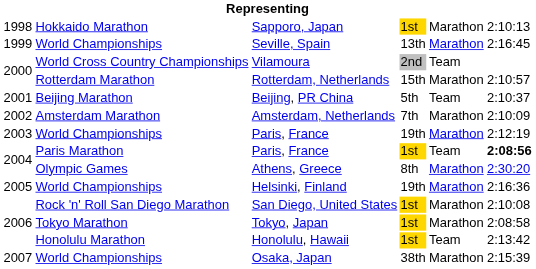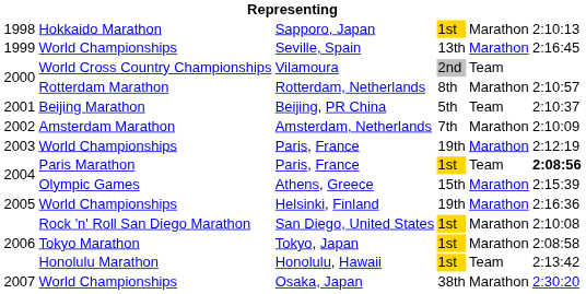 <table>
 <tr>
 <th colspan="6">Representing </th>
 </tr>
 <tr>
 <td>1998</td>
 <td><a href='#'>Hokkaido Marathon</a></td>
 <td><a href='#'>Sapporo, Japan</a></td>
 <td bgcolor="gold">1st</td>
 <td>Marathon</td>
 <td>2:10:13</td>
 </tr>
 <tr>
 <td>1999</td>
 <td><a href='#'>World Championships</a></td>
 <td><a href='#'>Seville, Spain</a></td>
 <td>13th</td>
 <td><a href='#'>Marathon</a></td>
 <td>2:16:45</td>
 </tr>
 <tr>
 <td rowspan=2>2000</td>
 <td><a href='#'>World Cross Country Championships</a></td>
 <td><a href='#'>Vilamoura</a></td>
 <td bgcolor="silver">2nd</td>
 <td>Team</td>
 <td></td>
 </tr>
 <tr>
 <td><a href='#'>Rotterdam Marathon</a></td>
 <td><a href='#'>Rotterdam, Netherlands</a></td>
-<td>15th</td>
+<td>8th</td>
 <td>Marathon</td>
 <td>2:10:57</td>
 </tr>
 <tr>
 <td>2001</td>
 <td><a href='#'>Beijing Marathon</a></td>
 <td><a href='#'>Beijing</a>, <a href='#'>PR China</a></td>
 <td>5th</td>
 <td>Team</td>
 <td>2:10:37</td>
 </tr>
 <tr>
 <td>2002</td>
 <td><a href='#'>Amsterdam Marathon</a></td>
 <td><a href='#'>Amsterdam, Netherlands</a></td>
 <td>7th</td>
 <td>Marathon</td>
 <td>2:10:09</td>
 </tr>
 <tr>
 <td>2003</td>
 <td><a href='#'>World Championships</a></td>
 <td><a href='#'>Paris</a>, <a href='#'>France</a></td>
 <td>19th</td>
 <td><a href='#'>Marathon</a></td>
 <td>2:12:19</td>
 </tr>
 <tr>
 <td rowspan=2>2004</td>
 <td><a href='#'>Paris Marathon</a></td>
 <td><a href='#'>Paris</a>, <a href='#'>France</a></td>
 <td bgcolor=gold>1st</td>
 <td>Team</td>
 <td><strong>2:08:56</strong></td>
 </tr>
 <tr>
 <td><a href='#'>Olympic Games</a></td>
 <td><a href='#'>Athens</a>, <a href='#'>Greece</a></td>
-<td>8th</td>
+<td>15th</td>
 <td><a href='#'>Marathon</a></td>
-<td><a href='#'>2:30:20</a></td>
+<td>2:15:39</td>
 </tr>
 <tr>
 <td>2005</td>
 <td><a href='#'>World Championships</a></td>
 <td><a href='#'>Helsinki</a>, <a href='#'>Finland</a></td>
 <td>19th</td>
 <td><a href='#'>Marathon</a></td>
 <td>2:16:36</td>
 </tr>
 <tr>
 <td rowspan=3>2006</td>
 <td><a href='#'>Rock 'n' Roll San Diego Marathon</a></td>
 <td><a href='#'>San Diego, United States</a></td>
 <td bgcolor=gold>1st</td>
 <td>Marathon</td>
 <td>2:10:08</td>
 </tr>
 <tr>
 <td><a href='#'>Tokyo Marathon</a></td>
 <td><a href='#'>Tokyo</a>, <a href='#'>Japan</a></td>
 <td bgcolor=gold>1st</td>
 <td>Marathon</td>
 <td>2:08:58</td>
 </tr>
 <tr>
 <td><a href='#'>Honolulu Marathon</a></td>
 <td><a href='#'>Honolulu</a>, <a href='#'>Hawaii</a></td>
 <td bgcolor=gold>1st</td>
 <td>Team</td>
 <td>2:13:42</td>
 </tr>
 <tr>
 <td>2007</td>
 <td><a href='#'>World Championships</a></td>
 <td><a href='#'>Osaka, Japan</a></td>
 <td>38th</td>
 <td>Marathon</td>
-<td>2:15:39</td>
+<td><a href='#'>2:30:20</a></td>
 </tr>
 </table>
